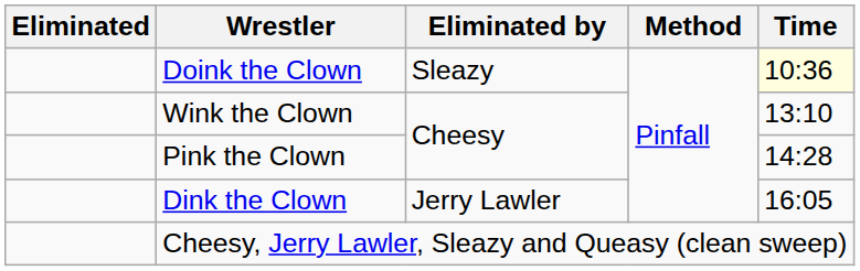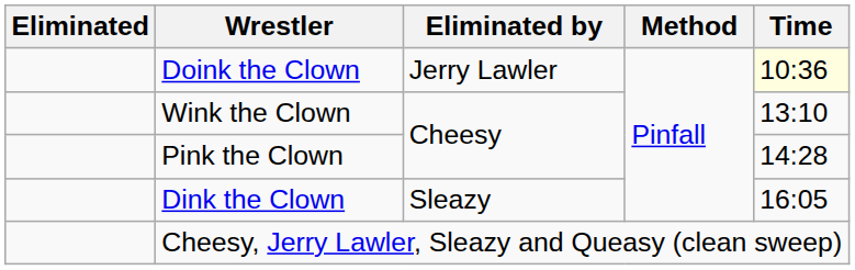 <table class="wikitable sortable">
 <tr>
 <th>Eliminated</th>
 <th>Wrestler</th>
 <th>Eliminated by</th>
 <th>Method</th>
 <th>Time</th>
 </tr>
 <tr>
 <td></td>
 <td><a href='#'>Doink the Clown</a></td>
-<td>Sleazy</td>
+<td>Jerry Lawler</td>
 <td rowspan="4"><a href='#'>Pinfall</a></td>
 <td style="background: lightyellow;">10:36</td>
 </tr>
 <tr>
 <td></td>
 <td>Wink the Clown</td>
 <td rowspan="2">Cheesy</td>
 <td>13:10</td>
 </tr>
 <tr>
 <td></td>
 <td>Pink the Clown</td>
 <td>14:28</td>
 </tr>
 <tr>
 <td></td>
 <td><a href='#'>Dink the Clown</a></td>
-<td>Jerry Lawler</td>
+<td>Sleazy</td>
 <td>16:05</td>
 </tr>
 <tr>
 <td></td>
 <td colspan="4">Cheesy, <a href='#'>Jerry Lawler</a>, Sleazy and Queasy (clean sweep)</td>
 </tr>
 </table>
